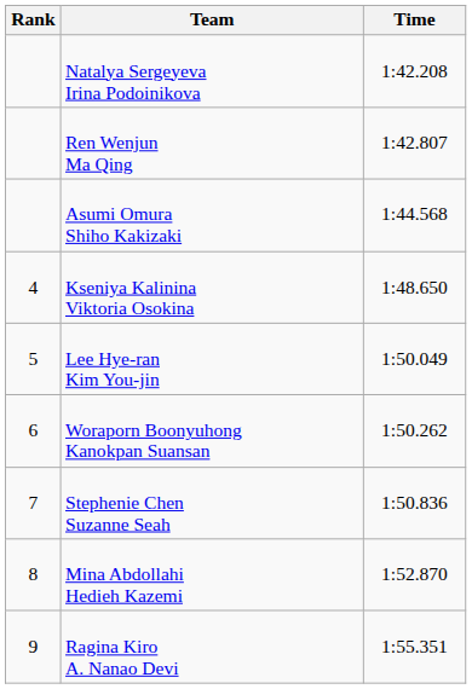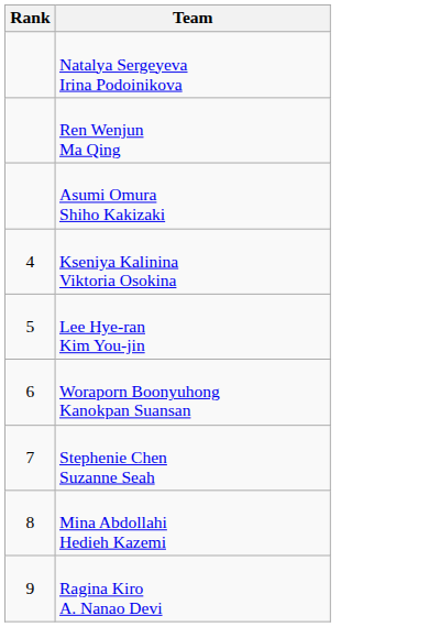 <table class=wikitable style="text-align:center">
 <tr>
 <th width=40>Rank</th>
 <th width=250>Team</th>
-<th width=80>Time</th>
 </tr>
 <tr>
 <td></td>
 <td align=left><br><a href='#'>Natalya Sergeyeva</a><br><a href='#'>Irina Podoinikova</a></td>
-<td>1:42.208</td>
 </tr>
 <tr>
 <td></td>
 <td align=left><br><a href='#'>Ren Wenjun</a><br><a href='#'>Ma Qing</a></td>
-<td>1:42.807</td>
 </tr>
 <tr>
 <td></td>
 <td align=left><br><a href='#'>Asumi Omura</a><br><a href='#'>Shiho Kakizaki</a></td>
-<td>1:44.568</td>
 </tr>
 <tr>
 <td>4</td>
 <td align=left><br><a href='#'>Kseniya Kalinina</a><br><a href='#'>Viktoria Osokina</a></td>
-<td>1:48.650</td>
 </tr>
 <tr>
 <td>5</td>
 <td align=left><br><a href='#'>Lee Hye-ran</a><br><a href='#'>Kim You-jin</a></td>
-<td>1:50.049</td>
 </tr>
 <tr>
 <td>6</td>
 <td align=left><br><a href='#'>Woraporn Boonyuhong</a><br><a href='#'>Kanokpan Suansan</a></td>
-<td>1:50.262</td>
 </tr>
 <tr>
 <td>7</td>
 <td align=left><br><a href='#'>Stephenie Chen</a><br><a href='#'>Suzanne Seah</a></td>
-<td>1:50.836</td>
 </tr>
 <tr>
 <td>8</td>
 <td align=left><br><a href='#'>Mina Abdollahi</a><br><a href='#'>Hedieh Kazemi</a></td>
-<td>1:52.870</td>
 </tr>
 <tr>
 <td>9</td>
 <td align=left><br><a href='#'>Ragina Kiro</a><br><a href='#'>A. Nanao Devi</a></td>
-<td>1:55.351</td>
 </tr>
 </table>
